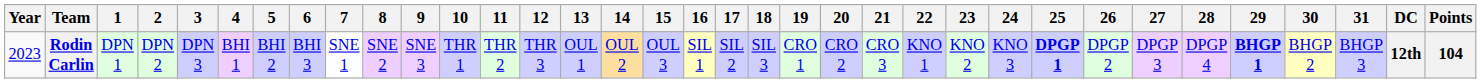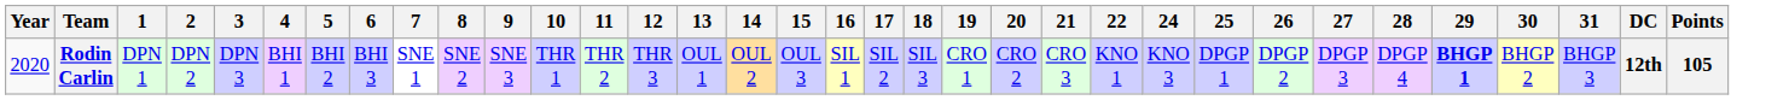 <table class="wikitable" style="text-align:center; font-size:90%">
 <tr>
 <th>Year</th>
 <th>Team</th>
 <th>1</th>
 <th>2</th>
 <th>3</th>
 <th>4</th>
 <th>5</th>
 <th>6</th>
 <th>7</th>
 <th>8</th>
 <th>9</th>
 <th>10</th>
 <th>11</th>
 <th>12</th>
 <th>13</th>
 <th>14</th>
 <th>15</th>
 <th>16</th>
 <th>17</th>
 <th>18</th>
 <th>19</th>
 <th>20</th>
 <th>21</th>
 <th>22</th>
-<th>23</th>
 <th>24</th>
 <th>25</th>
 <th>26</th>
 <th>27</th>
 <th>28</th>
 <th>29</th>
 <th>30</th>
 <th>31</th>
 <th>DC</th>
 <th>Points</th>
 </tr>
 <tr>
-<td><a href='#'>2023</a></td>
+<td><a href='#'>2020</a></td>
 <th><a href='#'>Rodin Carlin</a></th>
 <td style="background:#DFFFDF;"><a href='#'>DPN<br>1</a><br></td>
 <td style="background:#DFFFDF;"><a href='#'>DPN<br>2</a><br></td>
 <td style="background:#CFCFFF;"><a href='#'>DPN<br>3</a><br></td>
 <td style="background:#EFCFFF;"><a href='#'>BHI<br>1</a><br></td>
 <td style="background:#CFCFFF;"><a href='#'>BHI<br>2</a><br></td>
 <td style="background:#CFCFFF;"><a href='#'>BHI<br>3</a><br></td>
 <td style="background:#FFFFFF;"><a href='#'>SNE<br>1</a><br></td>
 <td style="background:#EFCFFF;"><a href='#'>SNE<br>2</a><br></td>
 <td style="background:#EFCFFF;"><a href='#'>SNE<br>3</a><br></td>
 <td style="background:#CFCFFF;"><a href='#'>THR<br>1</a><br></td>
 <td style="background:#DFFFDF;"><a href='#'>THR<br>2</a><br></td>
 <td style="background:#CFCFFF;"><a href='#'>THR<br>3</a><br></td>
 <td style="background:#CFCFFF;"><a href='#'>OUL<br>1</a><br></td>
 <td style="background:#FFDF9F;"><a href='#'>OUL<br>2</a><br></td>
 <td style="background:#CFCFFF;"><a href='#'>OUL<br>3</a><br></td>
 <td style="background:#FFFFBF;"><a href='#'>SIL<br>1</a><br></td>
 <td style="background:#CFCFFF;"><a href='#'>SIL<br>2</a><br></td>
 <td style="background:#CFCFFF;"><a href='#'>SIL<br>3</a><br></td>
 <td style="background:#DFFFDF;"><a href='#'>CRO<br>1</a><br></td>
 <td style="background:#CFCFFF;"><a href='#'>CRO<br>2</a><br></td>
 <td style="background:#DFFFDF;"><a href='#'>CRO<br>3</a><br></td>
 <td style="background:#CFCFFF;"><a href='#'>KNO<br>1</a><br></td>
-<td style="background:#DFFFDF;"><a href='#'>KNO<br>2</a><br></td>
 <td style="background:#CFCFFF;"><a href='#'>KNO<br>3</a><br></td>
-<td style="background:#CFCFFF;"><strong><a href='#'>DPGP<br>1</a><br></strong></td>
+<td style="background:#CFCFFF;"><a href='#'>DPGP<br>1</a><br></td>
 <td style="background:#DFFFDF;"><a href='#'>DPGP<br>2</a><br></td>
 <td style="background:#EFCFFF;"><a href='#'>DPGP<br>3</a><br></td>
 <td style="background:#EFCFFF;"><a href='#'>DPGP<br>4</a><br></td>
 <td style="background:#CFCFFF;"><strong><a href='#'>BHGP<br>1</a><br></strong></td>
 <td style="background:#FFFFBF;"><a href='#'>BHGP<br>2</a><br></td>
 <td style="background:#CFCFFF;"><a href='#'>BHGP<br>3</a><br></td>
 <th>12th</th>
-<th>104</th>
+<th>105</th>
 </tr>
 </table>
